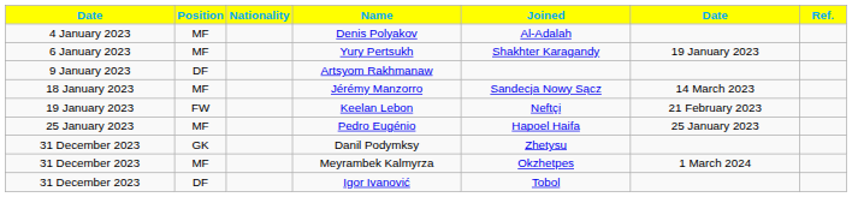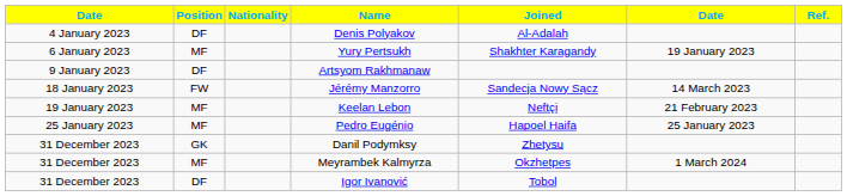 <table class="wikitable"  style="text-align:center; font-size:90%; ">
 <tr>
 <th style="background:#ffff00; color:#00AAFF; width:200px;">Date</th>
 <th style="background:#ffff00; color:#00AAFF; width:50px;">Position</th>
 <th style="background:#ffff00; color:#00AAFF; width:50px;">Nationality</th>
 <th style="background:#ffff00; color:#00AAFF; width:200px;">Name</th>
 <th style="background:#ffff00; color:#00AAFF; width:200px;">Joined</th>
 <th style="background:#ffff00; color:#00AAFF; width:200px;">Date</th>
 <th style="background:#ffff00; color:#00AAFF; width:50px;">Ref.</th>
 </tr>
 <tr>
 <td>4 January 2023</td>
-<td>MF</td>
+<td>DF</td>
 <td></td>
 <td><a href='#'>Denis Polyakov</a></td>
 <td><a href='#'>Al-Adalah</a></td>
 <td></td>
 <td></td>
 </tr>
 <tr>
 <td>6 January 2023</td>
 <td>MF</td>
 <td></td>
 <td><a href='#'>Yury Pertsukh</a></td>
 <td><a href='#'>Shakhter Karagandy</a></td>
 <td>19 January 2023</td>
 <td></td>
 </tr>
 <tr>
 <td>9 January 2023</td>
 <td>DF</td>
 <td></td>
 <td><a href='#'>Artsyom Rakhmanaw</a></td>
 <td></td>
 <td></td>
 <td></td>
 </tr>
 <tr>
 <td>18 January 2023</td>
-<td>MF</td>
+<td>FW</td>
 <td></td>
 <td><a href='#'>Jérémy Manzorro</a></td>
 <td><a href='#'>Sandecja Nowy Sącz</a></td>
 <td>14 March 2023</td>
 <td></td>
 </tr>
 <tr>
 <td>19 January 2023</td>
-<td>FW</td>
+<td>MF</td>
 <td></td>
 <td><a href='#'>Keelan Lebon</a></td>
 <td><a href='#'>Neftçi</a></td>
 <td>21 February 2023</td>
 <td></td>
 </tr>
 <tr>
 <td>25 January 2023</td>
 <td>MF</td>
 <td></td>
 <td><a href='#'>Pedro Eugénio</a></td>
 <td><a href='#'>Hapoel Haifa</a></td>
 <td>25 January 2023</td>
 <td></td>
 </tr>
 <tr>
 <td>31 December 2023</td>
 <td>GK</td>
 <td></td>
 <td>Danil Podymksy</td>
 <td><a href='#'>Zhetysu</a></td>
 <td></td>
 <td></td>
 </tr>
 <tr>
 <td>31 December 2023</td>
 <td>MF</td>
 <td></td>
 <td>Meyrambek Kalmyrza</td>
 <td><a href='#'>Okzhetpes</a></td>
 <td>1 March 2024</td>
 <td></td>
 </tr>
 <tr>
 <td>31 December 2023</td>
 <td>DF</td>
 <td></td>
 <td><a href='#'>Igor Ivanović</a></td>
 <td><a href='#'>Tobol</a></td>
 <td></td>
 <td></td>
 </tr>
 </table>
